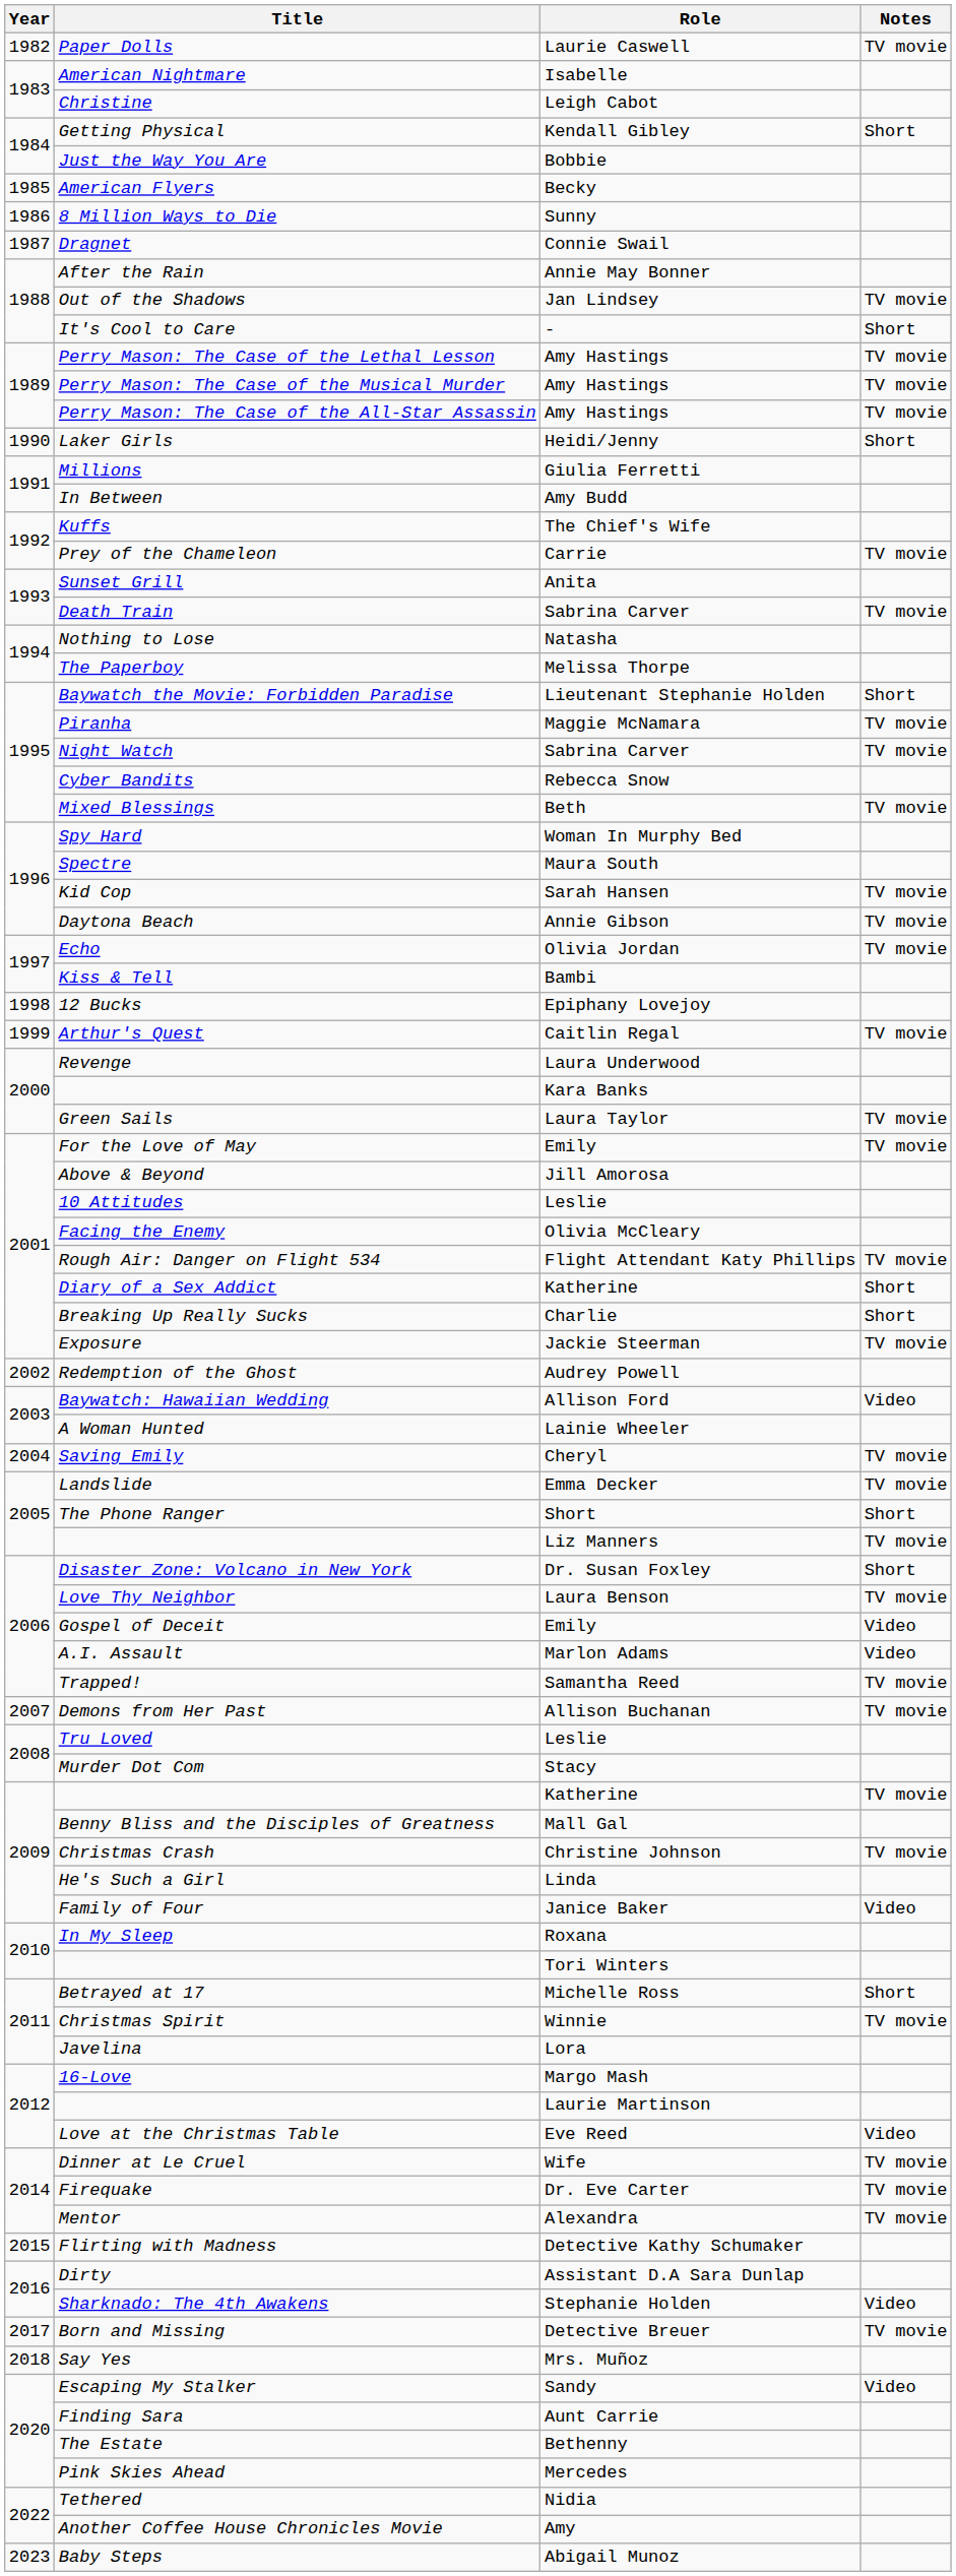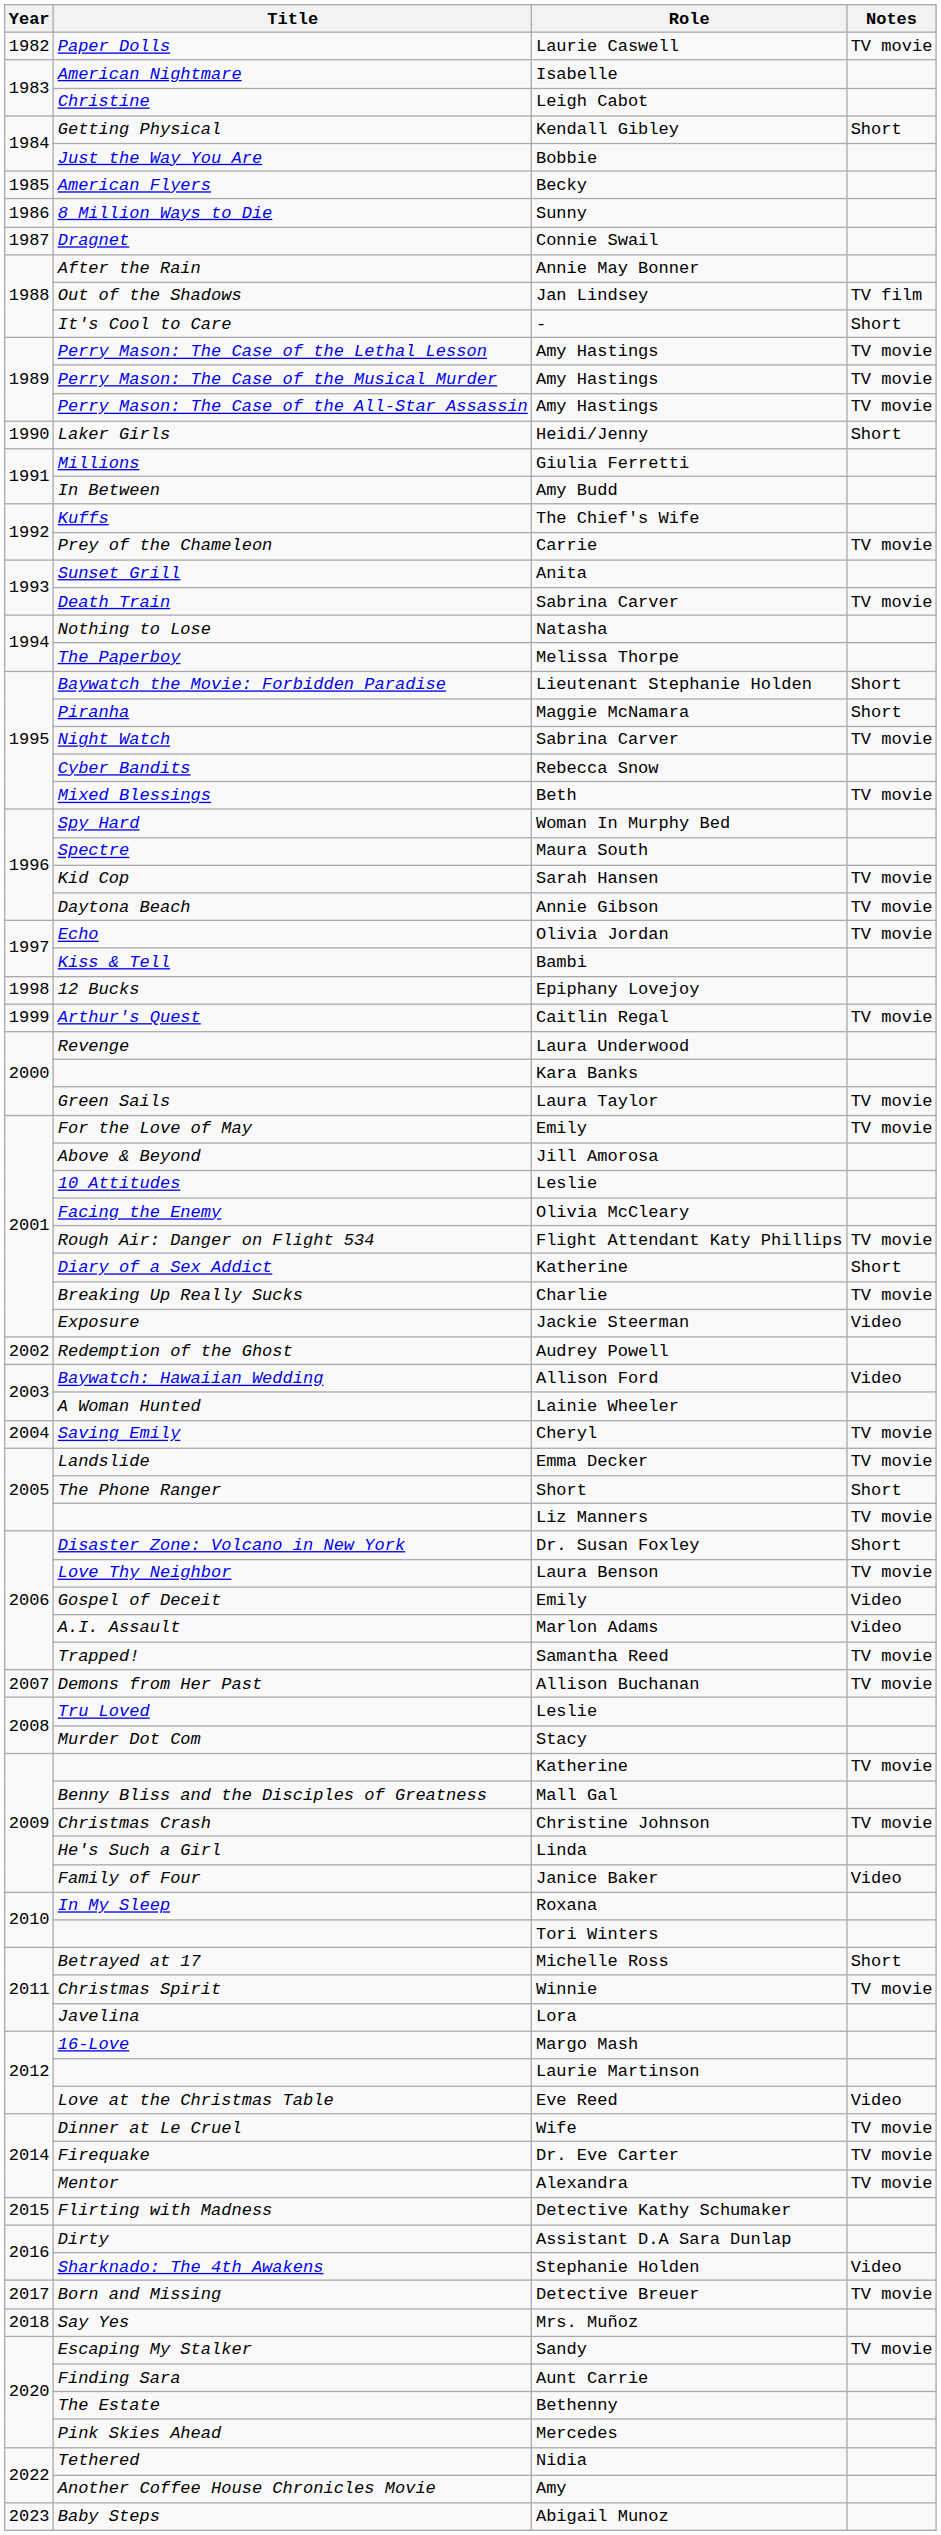 <table class="wikitable sortable">
 <tr>
 <th>Year</th>
 <th>Title</th>
 <th>Role</th>
 <th>Notes</th>
 </tr>
 <tr>
 <td>1982</td>
 <td><em><a href='#'>Paper Dolls</a></em></td>
 <td>Laurie Caswell</td>
 <td>TV movie</td>
 </tr>
 <tr>
 <td rowspan="2">1983</td>
 <td><em><a href='#'>American Nightmare</a></em></td>
 <td>Isabelle</td>
 <td></td>
 </tr>
 <tr>
 <td><em><a href='#'>Christine</a></em></td>
 <td>Leigh Cabot</td>
 <td></td>
 </tr>
 <tr>
 <td rowspan="2">1984</td>
 <td><em>Getting Physical</em></td>
 <td>Kendall Gibley</td>
 <td>Short</td>
 </tr>
 <tr>
 <td><em><a href='#'>Just the Way You Are</a></em></td>
 <td>Bobbie</td>
 <td></td>
 </tr>
 <tr>
 <td>1985</td>
 <td><em><a href='#'>American Flyers</a></em></td>
 <td>Becky</td>
 <td></td>
 </tr>
 <tr>
 <td>1986</td>
 <td><em><a href='#'>8 Million Ways to Die</a></em></td>
 <td>Sunny</td>
 <td></td>
 </tr>
 <tr>
 <td>1987</td>
 <td><em><a href='#'>Dragnet</a></em></td>
 <td>Connie Swail</td>
 <td></td>
 </tr>
 <tr>
 <td rowspan="3">1988</td>
 <td><em>After the Rain</em></td>
 <td>Annie May Bonner</td>
 <td></td>
 </tr>
 <tr>
 <td><em>Out of the Shadows</em></td>
 <td>Jan Lindsey</td>
-<td>TV movie</td>
+<td>TV film</td>
 </tr>
 <tr>
 <td><em>It's Cool to Care</em></td>
 <td>-</td>
 <td>Short</td>
 </tr>
 <tr>
 <td rowspan="3">1989</td>
 <td><em><a href='#'>Perry Mason: The Case of the Lethal Lesson</a></em></td>
 <td>Amy Hastings</td>
 <td>TV movie</td>
 </tr>
 <tr>
 <td><em><a href='#'>Perry Mason: The Case of the Musical Murder</a></em></td>
 <td>Amy Hastings</td>
 <td>TV movie</td>
 </tr>
 <tr>
 <td><em><a href='#'>Perry Mason: The Case of the All-Star Assassin</a></em></td>
 <td>Amy Hastings</td>
 <td>TV movie</td>
 </tr>
 <tr>
 <td>1990</td>
 <td><em>Laker Girls</em></td>
 <td>Heidi/Jenny</td>
 <td>Short</td>
 </tr>
 <tr>
 <td rowspan="2">1991</td>
 <td><em><a href='#'>Millions</a></em></td>
 <td>Giulia Ferretti</td>
 <td></td>
 </tr>
 <tr>
 <td><em>In Between</em></td>
 <td>Amy Budd</td>
 <td></td>
 </tr>
 <tr>
 <td rowspan="2">1992</td>
 <td><em><a href='#'>Kuffs</a></em></td>
 <td>The Chief's Wife</td>
 <td></td>
 </tr>
 <tr>
 <td><em>Prey of the Chameleon</em></td>
 <td>Carrie</td>
 <td>TV movie</td>
 </tr>
 <tr>
 <td rowspan="2">1993</td>
 <td><em><a href='#'>Sunset Grill</a></em></td>
 <td>Anita</td>
 <td></td>
 </tr>
 <tr>
 <td><em><a href='#'>Death Train</a></em></td>
 <td>Sabrina Carver</td>
 <td>TV movie</td>
 </tr>
 <tr>
 <td rowspan="2">1994</td>
 <td><em>Nothing to Lose</em></td>
 <td>Natasha</td>
 <td></td>
 </tr>
 <tr>
 <td><em><a href='#'>The Paperboy</a></em></td>
 <td>Melissa Thorpe</td>
 <td></td>
 </tr>
 <tr>
 <td rowspan="5">1995</td>
 <td><em><a href='#'>Baywatch the Movie: Forbidden Paradise</a></em></td>
 <td>Lieutenant Stephanie Holden</td>
 <td>Short</td>
 </tr>
 <tr>
 <td><em><a href='#'>Piranha</a></em></td>
 <td>Maggie McNamara</td>
-<td>TV movie</td>
+<td>Short</td>
 </tr>
 <tr>
 <td><em><a href='#'>Night Watch</a></em></td>
 <td>Sabrina Carver</td>
 <td>TV movie</td>
 </tr>
 <tr>
 <td><em><a href='#'>Cyber Bandits</a></em></td>
 <td>Rebecca Snow</td>
 <td></td>
 </tr>
 <tr>
 <td><em><a href='#'>Mixed Blessings</a></em></td>
 <td>Beth</td>
 <td>TV movie</td>
 </tr>
 <tr>
 <td rowspan="4">1996</td>
 <td><em><a href='#'>Spy Hard</a></em></td>
 <td>Woman In Murphy Bed</td>
 <td></td>
 </tr>
 <tr>
 <td><em><a href='#'>Spectre</a></em></td>
 <td>Maura South</td>
 <td></td>
 </tr>
 <tr>
 <td><em>Kid Cop</em></td>
 <td>Sarah Hansen</td>
 <td>TV movie</td>
 </tr>
 <tr>
 <td><em>Daytona Beach</em></td>
 <td>Annie Gibson</td>
 <td>TV movie</td>
 </tr>
 <tr>
 <td rowspan="2">1997</td>
 <td><em><a href='#'>Echo</a></em></td>
 <td>Olivia Jordan</td>
 <td>TV movie</td>
 </tr>
 <tr>
 <td><em><a href='#'>Kiss & Tell</a></em></td>
 <td>Bambi</td>
 <td></td>
 </tr>
 <tr>
 <td>1998</td>
 <td><em>12 Bucks</em></td>
 <td>Epiphany Lovejoy</td>
 <td></td>
 </tr>
 <tr>
 <td>1999</td>
 <td><em><a href='#'>Arthur's Quest</a></em></td>
 <td>Caitlin Regal</td>
 <td>TV movie</td>
 </tr>
 <tr>
 <td rowspan="3">2000</td>
 <td><em>Revenge</em></td>
 <td>Laura Underwood</td>
 <td></td>
 </tr>
 <tr>
 <td><em></em></td>
 <td>Kara Banks</td>
 <td></td>
 </tr>
 <tr>
 <td><em>Green Sails</em></td>
 <td>Laura Taylor</td>
 <td>TV movie</td>
 </tr>
 <tr>
 <td rowspan="8">2001</td>
 <td><em>For the Love of May</em></td>
 <td>Emily</td>
 <td>TV movie</td>
 </tr>
 <tr>
 <td><em>Above & Beyond</em></td>
 <td>Jill Amorosa</td>
 <td></td>
 </tr>
 <tr>
 <td><em><a href='#'>10 Attitudes</a></em></td>
 <td>Leslie</td>
 <td></td>
 </tr>
 <tr>
 <td><em><a href='#'>Facing the Enemy</a></em></td>
 <td>Olivia McCleary</td>
 <td></td>
 </tr>
 <tr>
 <td><em>Rough Air: Danger on Flight 534</em></td>
 <td>Flight Attendant Katy Phillips</td>
 <td>TV movie</td>
 </tr>
 <tr>
 <td><em><a href='#'>Diary of a Sex Addict</a></em></td>
 <td>Katherine</td>
 <td>Short</td>
 </tr>
 <tr>
 <td><em>Breaking Up Really Sucks</em></td>
 <td>Charlie</td>
-<td>Short</td>
+<td>TV movie</td>
 </tr>
 <tr>
 <td><em>Exposure</em></td>
 <td>Jackie Steerman</td>
-<td>TV movie</td>
+<td>Video</td>
 </tr>
 <tr>
 <td>2002</td>
 <td><em>Redemption of the Ghost</em></td>
 <td>Audrey Powell</td>
 <td></td>
 </tr>
 <tr>
 <td rowspan="2">2003</td>
 <td><em><a href='#'>Baywatch: Hawaiian Wedding</a></em></td>
 <td>Allison Ford</td>
 <td>Video</td>
 </tr>
 <tr>
 <td><em>A Woman Hunted</em></td>
 <td>Lainie Wheeler</td>
 <td></td>
 </tr>
 <tr>
 <td>2004</td>
 <td><em><a href='#'>Saving Emily</a></em></td>
 <td>Cheryl</td>
 <td>TV movie</td>
 </tr>
 <tr>
 <td rowspan="3">2005</td>
 <td><em>Landslide</em></td>
 <td>Emma Decker</td>
 <td>TV movie</td>
 </tr>
 <tr>
 <td><em>The Phone Ranger</em></td>
 <td>Short</td>
 <td>Short</td>
 </tr>
 <tr>
 <td><em></em></td>
 <td>Liz Manners</td>
 <td>TV movie</td>
 </tr>
 <tr>
 <td rowspan="5">2006</td>
 <td><em><a href='#'>Disaster Zone: Volcano in New York</a></em></td>
 <td>Dr. Susan Foxley</td>
 <td>Short</td>
 </tr>
 <tr>
 <td><em><a href='#'>Love Thy Neighbor</a></em></td>
 <td>Laura Benson</td>
 <td>TV movie</td>
 </tr>
 <tr>
 <td><em>Gospel of Deceit</em></td>
 <td>Emily</td>
 <td>Video</td>
 </tr>
 <tr>
 <td><em>A.I. Assault</em></td>
 <td>Marlon Adams</td>
 <td>Video</td>
 </tr>
 <tr>
 <td><em>Trapped!</em></td>
 <td>Samantha Reed</td>
 <td>TV movie</td>
 </tr>
 <tr>
 <td>2007</td>
 <td><em>Demons from Her Past</em></td>
 <td>Allison Buchanan</td>
 <td>TV movie</td>
 </tr>
 <tr>
 <td rowspan="2">2008</td>
 <td><em><a href='#'>Tru Loved</a></em></td>
 <td>Leslie</td>
 <td></td>
 </tr>
 <tr>
 <td><em>Murder Dot Com</em></td>
 <td>Stacy</td>
 <td></td>
 </tr>
 <tr>
 <td rowspan="5">2009</td>
 <td><em></em></td>
 <td>Katherine</td>
 <td>TV movie</td>
 </tr>
 <tr>
 <td><em>Benny Bliss and the Disciples of Greatness</em></td>
 <td>Mall Gal</td>
 <td></td>
 </tr>
 <tr>
 <td><em>Christmas Crash</em></td>
 <td>Christine Johnson</td>
 <td>TV movie</td>
 </tr>
 <tr>
 <td><em>He's Such a Girl</em></td>
 <td>Linda</td>
 <td></td>
 </tr>
 <tr>
 <td><em>Family of Four</em></td>
 <td>Janice Baker</td>
 <td>Video</td>
 </tr>
 <tr>
 <td rowspan="2">2010</td>
 <td><em><a href='#'>In My Sleep</a></em></td>
 <td>Roxana</td>
 <td></td>
 </tr>
 <tr>
 <td><em></em></td>
 <td>Tori Winters</td>
 <td></td>
 </tr>
 <tr>
 <td rowspan="3">2011</td>
 <td><em>Betrayed at 17</em></td>
 <td>Michelle Ross</td>
 <td>Short</td>
 </tr>
 <tr>
 <td><em>Christmas Spirit</em></td>
 <td>Winnie</td>
 <td>TV movie</td>
 </tr>
 <tr>
 <td><em>Javelina</em></td>
 <td>Lora</td>
 <td></td>
 </tr>
 <tr>
 <td rowspan="3">2012</td>
 <td><em><a href='#'>16-Love</a></em></td>
 <td>Margo Mash</td>
 <td></td>
 </tr>
 <tr>
 <td><em></em></td>
 <td>Laurie Martinson</td>
 <td></td>
 </tr>
 <tr>
 <td><em>Love at the Christmas Table</em></td>
 <td>Eve Reed</td>
 <td>Video</td>
 </tr>
 <tr>
 <td rowspan="3">2014</td>
 <td><em>Dinner at Le Cruel</em></td>
 <td>Wife</td>
 <td>TV movie</td>
 </tr>
 <tr>
 <td><em>Firequake</em></td>
 <td>Dr. Eve Carter</td>
 <td>TV movie</td>
 </tr>
 <tr>
 <td><em>Mentor</em></td>
 <td>Alexandra</td>
 <td>TV movie</td>
 </tr>
 <tr>
 <td>2015</td>
 <td><em>Flirting with Madness</em></td>
 <td>Detective Kathy Schumaker</td>
 <td></td>
 </tr>
 <tr>
 <td rowspan="2">2016</td>
 <td><em>Dirty</em></td>
 <td>Assistant D.A Sara Dunlap</td>
 <td></td>
 </tr>
 <tr>
 <td><em><a href='#'>Sharknado: The 4th Awakens</a></em></td>
 <td>Stephanie Holden</td>
 <td>Video</td>
 </tr>
 <tr>
 <td>2017</td>
 <td><em>Born and Missing</em></td>
 <td>Detective Breuer</td>
 <td>TV movie</td>
 </tr>
 <tr>
 <td>2018</td>
 <td><em>Say Yes</em></td>
 <td>Mrs. Muñoz</td>
 <td></td>
 </tr>
 <tr>
 <td rowspan="4">2020</td>
 <td><em>Escaping My Stalker</em></td>
 <td>Sandy</td>
-<td>Video</td>
+<td>TV movie</td>
 </tr>
 <tr>
 <td><em>Finding Sara</em></td>
 <td>Aunt Carrie</td>
 <td></td>
 </tr>
 <tr>
 <td><em>The Estate</em></td>
 <td>Bethenny</td>
 <td></td>
 </tr>
 <tr>
 <td><em>Pink Skies Ahead</em></td>
 <td>Mercedes</td>
 <td></td>
 </tr>
 <tr>
 <td rowspan="2">2022</td>
 <td><em>Tethered</em></td>
 <td>Nidia</td>
 <td></td>
 </tr>
 <tr>
 <td><em>Another Coffee House Chronicles Movie</em></td>
 <td>Amy</td>
 <td></td>
 </tr>
 <tr>
 <td>2023</td>
 <td><em>Baby Steps</em></td>
 <td>Abigail Munoz</td>
 <td></td>
 </tr>
 </table>
